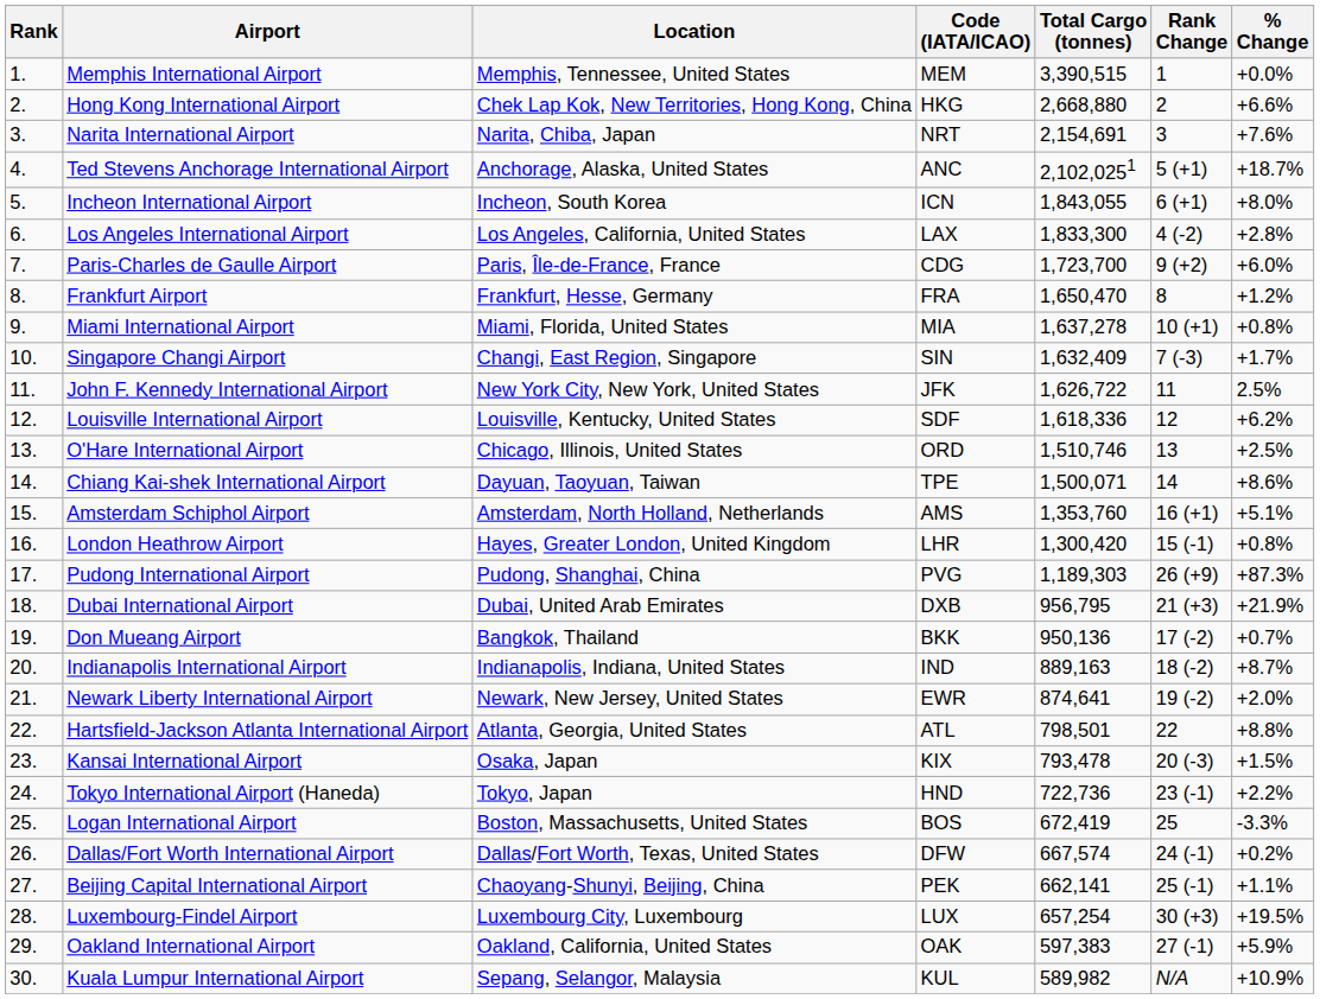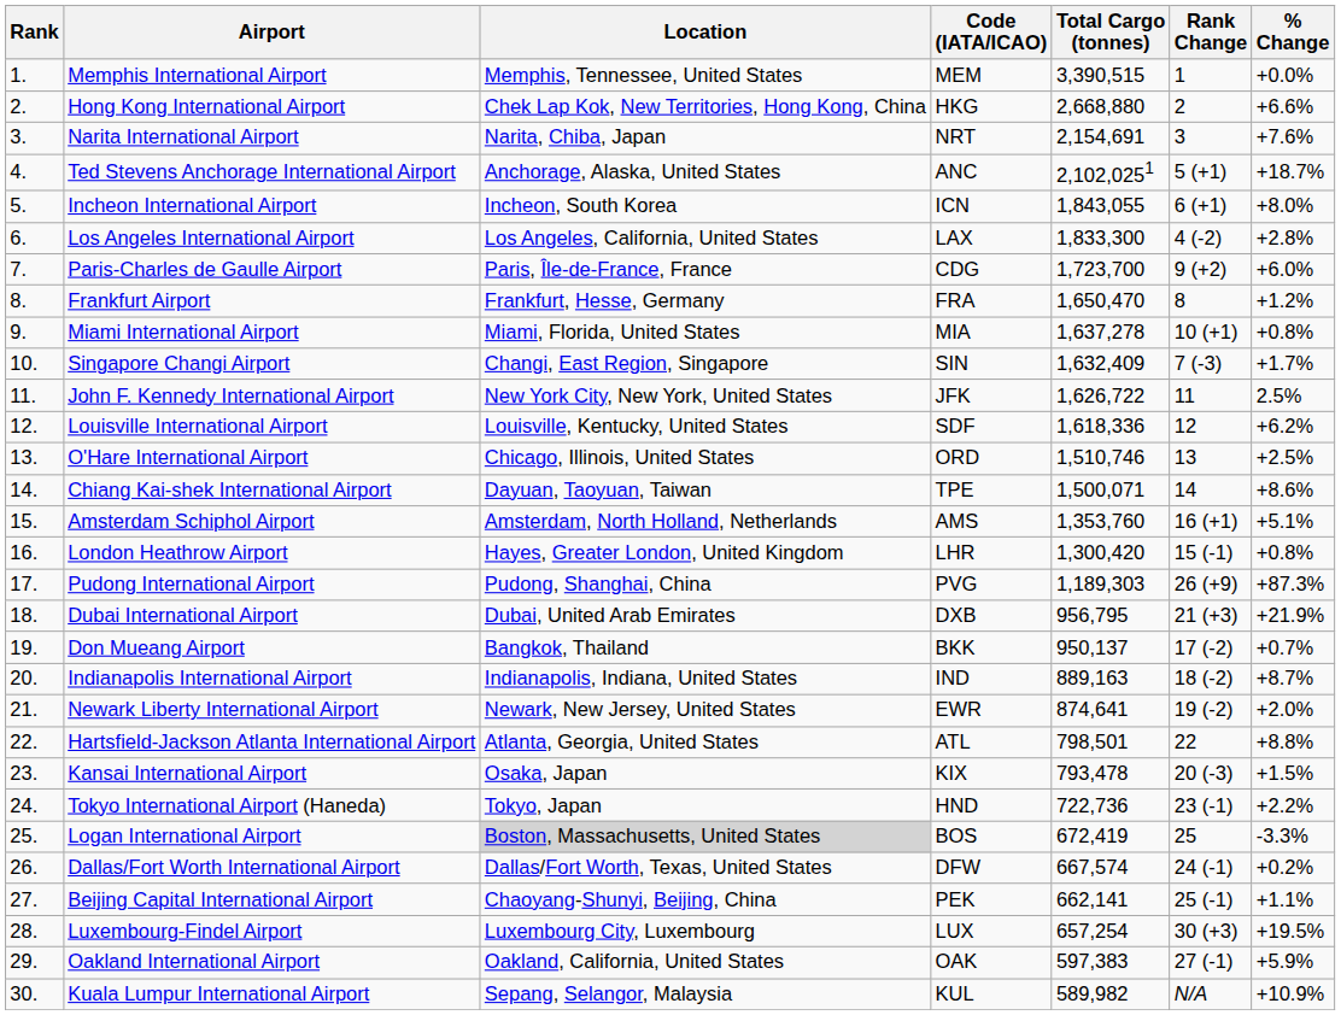 <table class="wikitable sortable">
 <tr style="background:lightgrey;">
 <th>Rank</th>
 <th>Airport</th>
 <th>Location</th>
 <th>Code<br>(IATA/ICAO)</th>
 <th>Total Cargo<br>(tonnes)</th>
 <th>Rank<br>Change</th>
 <th>%<br>Change</th>
 </tr>
 <tr>
 <td>1.</td>
 <td><a href='#'>Memphis International Airport</a></td>
 <td><a href='#'>Memphis</a>, Tennessee, United States</td>
 <td>MEM</td>
 <td>3,390,515</td>
 <td>1</td>
 <td>+0.0%</td>
 </tr>
 <tr>
 <td>2.</td>
 <td><a href='#'>Hong Kong International Airport</a></td>
 <td><a href='#'>Chek Lap Kok</a>, <a href='#'>New Territories</a>, <a href='#'>Hong Kong</a>, China</td>
 <td>HKG</td>
 <td>2,668,880</td>
 <td>2</td>
 <td>+6.6%</td>
 </tr>
 <tr>
 <td>3.</td>
 <td><a href='#'>Narita International Airport</a></td>
 <td><a href='#'>Narita</a>, <a href='#'>Chiba</a>, Japan</td>
 <td>NRT</td>
 <td>2,154,691</td>
 <td>3</td>
 <td>+7.6%</td>
 </tr>
 <tr>
 <td>4.</td>
 <td><a href='#'>Ted Stevens Anchorage International Airport</a></td>
 <td><a href='#'>Anchorage</a>, Alaska, United States</td>
 <td>ANC</td>
 <td>2,102,025<sup>1</sup></td>
 <td>5 (+1)</td>
 <td>+18.7%</td>
 </tr>
 <tr>
 <td>5.</td>
 <td><a href='#'>Incheon International Airport</a></td>
 <td><a href='#'>Incheon</a>, South Korea</td>
 <td>ICN</td>
 <td>1,843,055</td>
 <td>6 (+1)</td>
 <td>+8.0%</td>
 </tr>
 <tr>
 <td>6.</td>
 <td><a href='#'>Los Angeles International Airport</a></td>
 <td><a href='#'>Los Angeles</a>, California, United States</td>
 <td>LAX</td>
 <td>1,833,300</td>
 <td>4 (-2)</td>
 <td>+2.8%</td>
 </tr>
 <tr>
 <td>7.</td>
 <td><a href='#'>Paris-Charles de Gaulle Airport</a></td>
 <td><a href='#'>Paris</a>, <a href='#'>Île-de-France</a>, France</td>
 <td>CDG</td>
 <td>1,723,700</td>
 <td>9 (+2)</td>
 <td>+6.0%</td>
 </tr>
 <tr>
 <td>8.</td>
 <td><a href='#'>Frankfurt Airport</a></td>
 <td><a href='#'>Frankfurt</a>, <a href='#'>Hesse</a>, Germany</td>
 <td>FRA</td>
 <td>1,650,470</td>
 <td>8</td>
 <td>+1.2%</td>
 </tr>
 <tr>
 <td>9.</td>
 <td><a href='#'>Miami International Airport</a></td>
 <td><a href='#'>Miami</a>, Florida, United States</td>
 <td>MIA</td>
 <td>1,637,278</td>
 <td>10 (+1)</td>
 <td>+0.8%</td>
 </tr>
 <tr>
 <td>10.</td>
 <td><a href='#'>Singapore Changi Airport</a></td>
 <td><a href='#'>Changi</a>, <a href='#'>East Region</a>, Singapore</td>
 <td>SIN</td>
 <td>1,632,409</td>
 <td>7 (-3)</td>
 <td>+1.7%</td>
 </tr>
 <tr>
 <td>11.</td>
 <td><a href='#'>John F. Kennedy International Airport</a></td>
 <td><a href='#'>New York City</a>, New York, United States</td>
 <td>JFK</td>
 <td>1,626,722</td>
 <td>11</td>
 <td>2.5%</td>
 </tr>
 <tr>
 <td>12.</td>
 <td><a href='#'>Louisville International Airport</a></td>
 <td><a href='#'>Louisville</a>, Kentucky, United States</td>
 <td>SDF</td>
 <td>1,618,336</td>
 <td>12</td>
 <td>+6.2%</td>
 </tr>
 <tr>
 <td>13.</td>
 <td><a href='#'>O'Hare International Airport</a></td>
 <td><a href='#'>Chicago</a>, Illinois, United States</td>
 <td>ORD</td>
 <td>1,510,746</td>
 <td>13</td>
 <td>+2.5%</td>
 </tr>
 <tr>
 <td>14.</td>
 <td><a href='#'>Chiang Kai-shek International Airport</a></td>
 <td Taoyuan County (Taiwan)><a href='#'>Dayuan</a>, <a href='#'>Taoyuan</a>, Taiwan</td>
 <td>TPE</td>
 <td>1,500,071</td>
 <td>14</td>
 <td>+8.6%</td>
 </tr>
 <tr>
 <td>15.</td>
 <td><a href='#'>Amsterdam Schiphol Airport</a></td>
 <td><a href='#'>Amsterdam</a>, <a href='#'>North Holland</a>, Netherlands</td>
 <td>AMS</td>
 <td>1,353,760</td>
 <td>16 (+1)</td>
 <td>+5.1%</td>
 </tr>
 <tr>
 <td>16.</td>
 <td><a href='#'>London Heathrow Airport</a></td>
 <td><a href='#'>Hayes</a>, <a href='#'>Greater London</a>, United Kingdom</td>
 <td>LHR</td>
 <td>1,300,420</td>
 <td>15 (-1)</td>
 <td>+0.8%</td>
 </tr>
 <tr>
 <td>17.</td>
 <td><a href='#'>Pudong International Airport</a></td>
 <td><a href='#'>Pudong</a>, <a href='#'>Shanghai</a>, China</td>
 <td>PVG</td>
 <td>1,189,303</td>
 <td>26 (+9)</td>
 <td>+87.3%</td>
 </tr>
 <tr>
 <td>18.</td>
 <td><a href='#'>Dubai International Airport</a></td>
 <td><a href='#'>Dubai</a>, United Arab Emirates</td>
 <td>DXB</td>
 <td>956,795</td>
 <td>21 (+3)</td>
 <td>+21.9%</td>
 </tr>
 <tr>
 <td>19.</td>
 <td><a href='#'>Don Mueang Airport</a></td>
 <td><a href='#'>Bangkok</a>, Thailand</td>
 <td>BKK</td>
-<td>950,136</td>
+<td>950,137</td>
 <td>17 (-2)</td>
 <td>+0.7%</td>
 </tr>
 <tr>
 <td>20.</td>
 <td><a href='#'>Indianapolis International Airport</a></td>
 <td><a href='#'>Indianapolis</a>, Indiana, United States</td>
 <td>IND</td>
 <td>889,163</td>
 <td>18 (-2)</td>
 <td>+8.7%</td>
 </tr>
 <tr>
 <td>21.</td>
 <td><a href='#'>Newark Liberty International Airport</a></td>
 <td><a href='#'>Newark</a>, New Jersey, United States</td>
 <td>EWR</td>
 <td>874,641</td>
 <td>19 (-2)</td>
 <td>+2.0%</td>
 </tr>
 <tr>
 <td>22.</td>
 <td><a href='#'>Hartsfield-Jackson Atlanta International Airport</a></td>
 <td><a href='#'>Atlanta</a>, Georgia, United States</td>
 <td>ATL</td>
 <td>798,501</td>
 <td>22</td>
 <td>+8.8%</td>
 </tr>
 <tr>
 <td>23.</td>
 <td><a href='#'>Kansai International Airport</a></td>
 <td><a href='#'>Osaka</a>, Japan</td>
 <td>KIX</td>
 <td>793,478</td>
 <td>20 (-3)</td>
 <td>+1.5%</td>
 </tr>
 <tr>
 <td>24.</td>
 <td><a href='#'>Tokyo International Airport</a> (Haneda)</td>
 <td><a href='#'>Tokyo</a>, Japan</td>
 <td>HND</td>
 <td>722,736</td>
 <td>23 (-1)</td>
 <td>+2.2%</td>
 </tr>
 <tr>
 <td>25.</td>
 <td><a href='#'>Logan International Airport</a></td>
-<td><a href='#'>Boston</a>, Massachusetts, United States</td>
+<td style="background: lightgrey;"><a href='#'>Boston</a>, Massachusetts, United States</td>
 <td>BOS</td>
 <td>672,419</td>
 <td>25</td>
 <td>-3.3%</td>
 </tr>
 <tr>
 <td>26.</td>
 <td><a href='#'>Dallas/Fort Worth International Airport</a></td>
 <td><a href='#'>Dallas</a>/<a href='#'>Fort Worth</a>, Texas, United States</td>
 <td>DFW</td>
 <td>667,574</td>
 <td>24 (-1)</td>
 <td>+0.2%</td>
 </tr>
 <tr>
 <td>27.</td>
 <td><a href='#'>Beijing Capital International Airport</a></td>
 <td><a href='#'>Chaoyang</a>-<a href='#'>Shunyi</a>, <a href='#'>Beijing</a>, China</td>
 <td>PEK</td>
 <td>662,141</td>
 <td>25 (-1)</td>
 <td>+1.1%</td>
 </tr>
 <tr>
 <td>28.</td>
 <td><a href='#'>Luxembourg-Findel Airport</a></td>
 <td><a href='#'>Luxembourg City</a>, Luxembourg</td>
 <td>LUX</td>
 <td>657,254</td>
 <td>30 (+3)</td>
 <td>+19.5%</td>
 </tr>
 <tr>
 <td>29.</td>
 <td><a href='#'>Oakland International Airport</a></td>
 <td><a href='#'>Oakland</a>, California, United States</td>
 <td>OAK</td>
 <td>597,383</td>
 <td>27 (-1)</td>
 <td>+5.9%</td>
 </tr>
 <tr>
 <td>30.</td>
 <td><a href='#'>Kuala Lumpur International Airport</a></td>
 <td><a href='#'>Sepang</a>, <a href='#'>Selangor</a>, Malaysia</td>
 <td>KUL</td>
 <td>589,982</td>
 <td><em>N/A</em></td>
 <td>+10.9%</td>
 </tr>
 </table>
